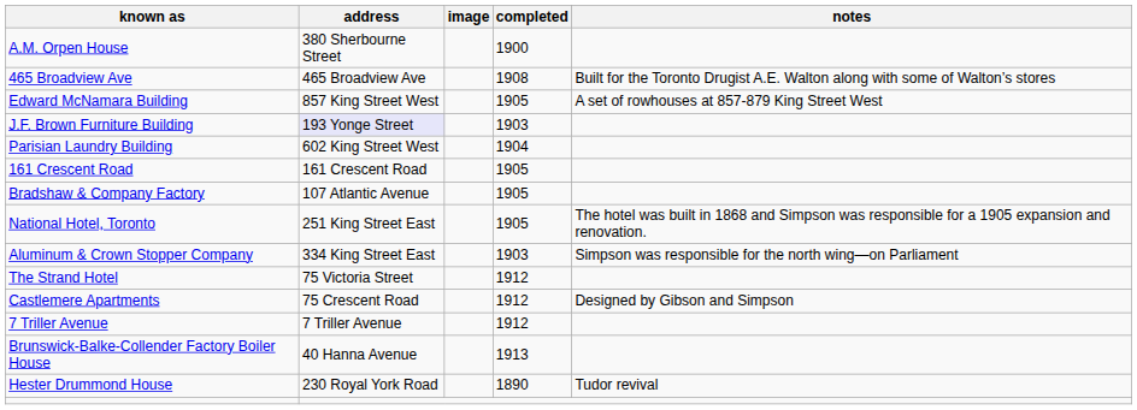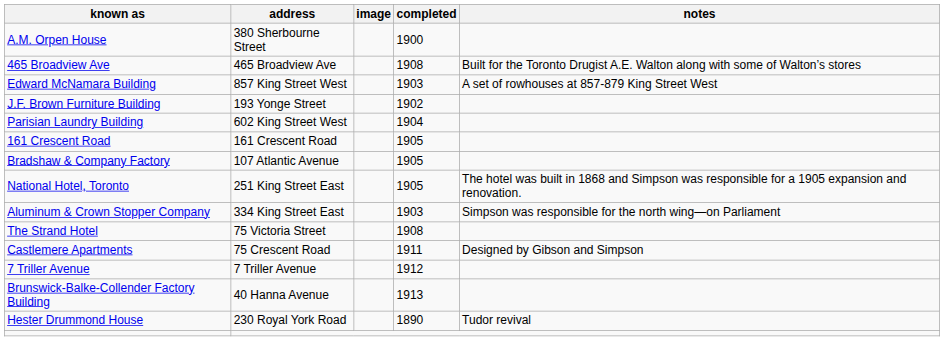 <table class="wikitable sortable">
 <tr>
 <th>known as</th>
 <th>address</th>
 <th>image</th>
 <th>completed</th>
 <th>notes</th>
 </tr>
 <tr>
 <td><a href='#'>A.M. Orpen House</a></td>
 <td>380 Sherbourne Street</td>
 <td></td>
 <td>1900</td>
 <td></td>
 </tr>
 <tr>
 <td><a href='#'>465 Broadview Ave</a></td>
 <td>465 Broadview Ave</td>
 <td></td>
 <td>1908</td>
 <td>Built for the Toronto Drugist A.E. Walton along with some of Walton’s stores</td>
 </tr>
 <tr>
 <td><a href='#'>Edward McNamara Building</a></td>
 <td>857 King Street West</td>
 <td></td>
-<td>1905</td>
+<td>1903</td>
 <td>A set of rowhouses at 857-879 King Street West</td>
 </tr>
 <tr>
 <td><a href='#'>J.F. Brown Furniture Building</a></td>
-<td style="background: lavender;">193 Yonge Street</td>
+<td>193 Yonge Street</td>
 <td></td>
-<td>1903</td>
+<td>1902</td>
 <td></td>
 </tr>
 <tr>
 <td><a href='#'>Parisian Laundry Building</a></td>
 <td>602 King Street West</td>
 <td></td>
 <td>1904</td>
 <td></td>
 </tr>
 <tr>
 <td><a href='#'>161 Crescent Road</a></td>
 <td>161 Crescent Road</td>
 <td></td>
 <td>1905</td>
 <td></td>
 </tr>
 <tr>
 <td><a href='#'>Bradshaw & Company Factory</a></td>
 <td>107 Atlantic Avenue</td>
 <td></td>
 <td>1905</td>
 <td></td>
 </tr>
 <tr>
 <td><a href='#'>National Hotel, Toronto</a></td>
 <td>251 King Street East</td>
 <td></td>
 <td>1905</td>
 <td>The hotel was built in 1868 and Simpson was responsible for a 1905 expansion and renovation.</td>
 </tr>
 <tr>
 <td><a href='#'>Aluminum & Crown Stopper Company</a></td>
 <td>334 King Street East</td>
 <td></td>
 <td>1903</td>
 <td>Simpson was responsible for the north wing—on Parliament</td>
 </tr>
 <tr>
 <td><a href='#'>The Strand Hotel</a></td>
 <td>75 Victoria Street</td>
 <td></td>
-<td>1912</td>
+<td>1908</td>
 <td></td>
 </tr>
 <tr>
 <td><a href='#'>Castlemere Apartments</a></td>
 <td>75 Crescent Road</td>
 <td></td>
-<td>1912</td>
+<td>1911</td>
 <td>Designed by Gibson and Simpson</td>
 </tr>
 <tr>
 <td><a href='#'>7 Triller Avenue</a></td>
 <td>7 Triller Avenue</td>
 <td></td>
 <td>1912</td>
 <td></td>
 </tr>
 <tr>
-<td><a href='#'>Brunswick-Balke-Collender Factory Boiler House</a></td>
+<td><a href='#'>Brunswick-Balke-Collender Factory Building</a></td>
 <td>40 Hanna Avenue</td>
 <td></td>
 <td>1913</td>
 <td></td>
 </tr>
 <tr>
 <td><a href='#'>Hester Drummond House</a></td>
 <td>230 Royal York Road</td>
 <td></td>
 <td>1890</td>
 <td>Tudor revival</td>
 </tr>
 <tr>
 <td></td>
 </tr>
 </table>
